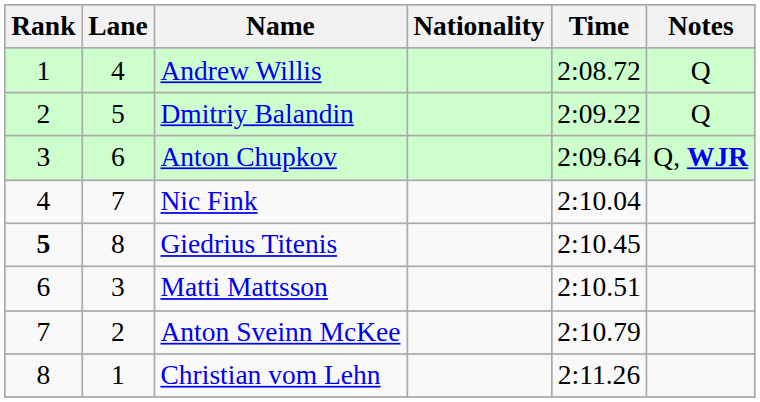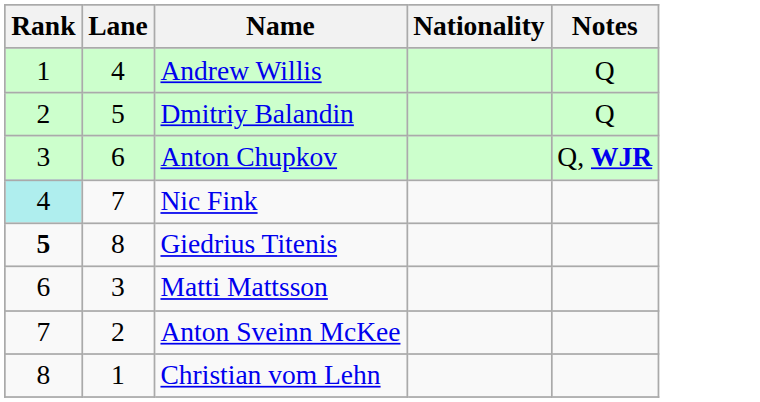 <table class="wikitable sortable" style="text-align:center">
 <tr>
 <th>Rank</th>
 <th>Lane</th>
 <th>Name</th>
 <th>Nationality</th>
-<th>Time</th>
 <th>Notes</th>
 </tr>
 <tr bgcolor=ccffcc>
 <td>1</td>
 <td>4</td>
 <td align=left><a href='#'>Andrew Willis</a></td>
 <td align=left></td>
-<td>2:08.72</td>
 <td>Q</td>
 </tr>
 <tr bgcolor=ccffcc>
 <td>2</td>
 <td>5</td>
 <td align=left><a href='#'>Dmitriy Balandin</a></td>
 <td align=left></td>
-<td>2:09.22</td>
 <td>Q</td>
 </tr>
 <tr bgcolor=ccffcc>
 <td>3</td>
 <td>6</td>
 <td align=left><a href='#'>Anton Chupkov</a></td>
 <td align=left></td>
-<td>2:09.64</td>
 <td>Q, <strong><a href='#'>WJR</a></strong></td>
 </tr>
 <tr>
-<td>4</td>
+<td style="background: paleturquoise;">4</td>
 <td>7</td>
 <td align=left><a href='#'>Nic Fink</a></td>
 <td align=left></td>
-<td>2:10.04</td>
 <td></td>
 </tr>
 <tr>
 <td><strong>5</strong></td>
 <td>8</td>
 <td align=left><a href='#'>Giedrius Titenis</a></td>
 <td align=left></td>
-<td>2:10.45</td>
 <td></td>
 </tr>
 <tr>
 <td>6</td>
 <td>3</td>
 <td align=left><a href='#'>Matti Mattsson</a></td>
 <td align=left></td>
-<td>2:10.51</td>
 <td></td>
 </tr>
 <tr>
 <td>7</td>
 <td>2</td>
 <td align=left><a href='#'>Anton Sveinn McKee</a></td>
 <td align=left></td>
-<td>2:10.79</td>
 <td></td>
 </tr>
 <tr>
 <td>8</td>
 <td>1</td>
 <td align=left><a href='#'>Christian vom Lehn</a></td>
 <td align=left></td>
-<td>2:11.26</td>
 <td></td>
 </tr>
 </table>
